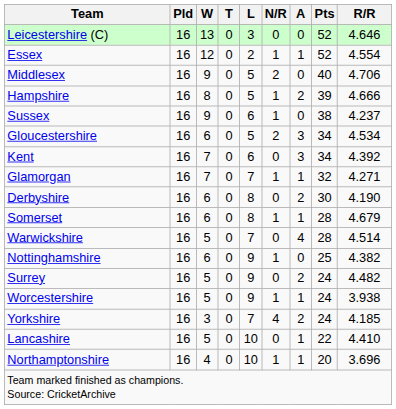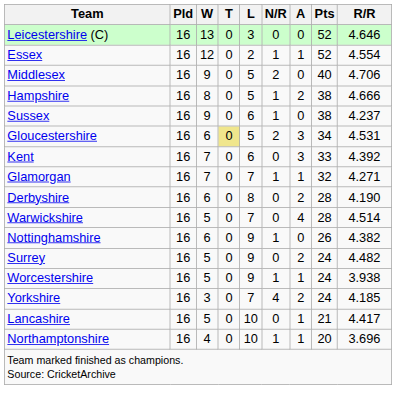 <table class="wikitable" style="text-align: center;">
 <tr>
 <th width=200>Team</th>
 <th width=20>Pld</th>
 <th width=20>W</th>
 <th width=20>T</th>
 <th width=20>L</th>
 <th width=20>N/R</th>
 <th width=20>A</th>
 <th width=20>Pts</th>
 <th width=60>R/R</th>
 </tr>
 <tr bgcolor="#ccffcc">
 <td align=left><a href='#'>Leicestershire</a> (C)</td>
 <td>16</td>
 <td>13</td>
 <td>0</td>
 <td>3</td>
 <td>0</td>
 <td>0</td>
 <td>52</td>
 <td>4.646</td>
 </tr>
 <tr>
 <td align=left><a href='#'>Essex</a></td>
 <td>16</td>
 <td>12</td>
 <td>0</td>
 <td>2</td>
 <td>1</td>
 <td>1</td>
 <td>52</td>
 <td>4.554</td>
 </tr>
 <tr>
 <td align=left><a href='#'>Middlesex</a></td>
 <td>16</td>
 <td>9</td>
 <td>0</td>
 <td>5</td>
 <td>2</td>
 <td>0</td>
 <td>40</td>
 <td>4.706</td>
 </tr>
 <tr>
 <td align=left><a href='#'>Hampshire</a></td>
 <td>16</td>
 <td>8</td>
 <td>0</td>
 <td>5</td>
 <td>1</td>
 <td>2</td>
-<td>39</td>
+<td>38</td>
 <td>4.666</td>
 </tr>
 <tr>
 <td align=left><a href='#'>Sussex</a></td>
 <td>16</td>
 <td>9</td>
 <td>0</td>
 <td>6</td>
 <td>1</td>
 <td>0</td>
 <td>38</td>
 <td>4.237</td>
 </tr>
 <tr>
 <td align=left><a href='#'>Gloucestershire</a></td>
 <td>16</td>
 <td>6</td>
-<td>0</td>
+<td style="background: khaki;">0</td>
 <td>5</td>
 <td>2</td>
 <td>3</td>
 <td>34</td>
-<td>4.534</td>
+<td>4.531</td>
 </tr>
 <tr>
 <td align=left><a href='#'>Kent</a></td>
 <td>16</td>
 <td>7</td>
 <td>0</td>
 <td>6</td>
 <td>0</td>
 <td>3</td>
-<td>34</td>
+<td>33</td>
 <td>4.392</td>
 </tr>
 <tr>
 <td align=left><a href='#'>Glamorgan</a></td>
 <td>16</td>
 <td>7</td>
 <td>0</td>
 <td>7</td>
 <td>1</td>
 <td>1</td>
 <td>32</td>
 <td>4.271</td>
 </tr>
 <tr>
 <td align=left><a href='#'>Derbyshire</a></td>
 <td>16</td>
 <td>6</td>
 <td>0</td>
 <td>8</td>
 <td>0</td>
 <td>2</td>
-<td>30</td>
+<td>28</td>
 <td>4.190</td>
-</tr>
-<tr>
-<td align=left><a href='#'>Somerset</a></td>
-<td>16</td>
-<td>6</td>
-<td>0</td>
-<td>8</td>
-<td>1</td>
-<td>1</td>
-<td>28</td>
-<td>4.679</td>
 </tr>
 <tr>
 <td align=left><a href='#'>Warwickshire</a></td>
 <td>16</td>
 <td>5</td>
 <td>0</td>
 <td>7</td>
 <td>0</td>
 <td>4</td>
 <td>28</td>
 <td>4.514</td>
 </tr>
 <tr>
 <td align=left><a href='#'>Nottinghamshire</a></td>
 <td>16</td>
 <td>6</td>
 <td>0</td>
 <td>9</td>
 <td>1</td>
 <td>0</td>
-<td>25</td>
+<td>26</td>
 <td>4.382</td>
 </tr>
 <tr>
 <td align=left><a href='#'>Surrey</a></td>
 <td>16</td>
 <td>5</td>
 <td>0</td>
 <td>9</td>
 <td>0</td>
 <td>2</td>
 <td>24</td>
 <td>4.482</td>
 </tr>
 <tr>
 <td align=left><a href='#'>Worcestershire</a></td>
 <td>16</td>
 <td>5</td>
 <td>0</td>
 <td>9</td>
 <td>1</td>
 <td>1</td>
 <td>24</td>
 <td>3.938</td>
 </tr>
 <tr>
 <td align=left><a href='#'>Yorkshire</a></td>
 <td>16</td>
 <td>3</td>
 <td>0</td>
 <td>7</td>
 <td>4</td>
 <td>2</td>
 <td>24</td>
 <td>4.185</td>
 </tr>
 <tr>
 <td align=left><a href='#'>Lancashire</a></td>
 <td>16</td>
 <td>5</td>
 <td>0</td>
 <td>10</td>
 <td>0</td>
 <td>1</td>
-<td>22</td>
-<td>4.410</td>
+<td>21</td>
+<td>4.417</td>
 </tr>
 <tr>
 <td align=left><a href='#'>Northamptonshire</a></td>
 <td>16</td>
 <td>4</td>
 <td>0</td>
 <td>10</td>
 <td>1</td>
 <td>1</td>
 <td>20</td>
 <td>3.696</td>
 </tr>
 <tr>
 <td colspan="9" align="left"><small>Team marked  finished as champions.<br>Source: CricketArchive</small></td>
 </tr>
 </table>
